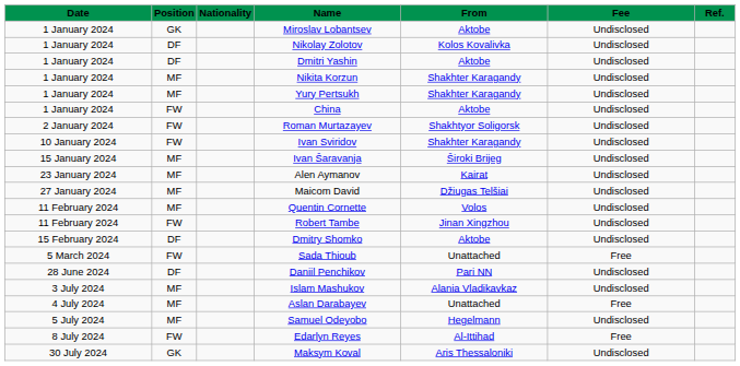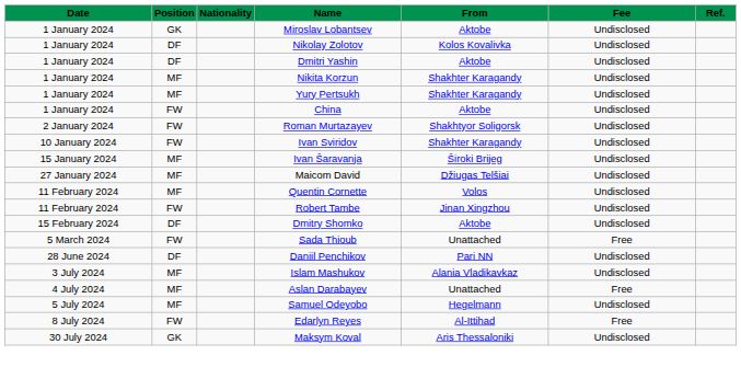 <table class="wikitable"  style="text-align:center; font-size:90%; ">
 <tr>
 <th style="background:#00924F; color:black; width:200px;">Date</th>
 <th style="background:#00924F; color:black; width:50px;">Position</th>
 <th style="background:#00924F; color:black; width:50px;">Nationality</th>
 <th style="background:#00924F; color:black; width:200px;">Name</th>
 <th style="background:#00924F; color:black; width:200px;">From</th>
 <th style="background:#00924F; color:black; width:200px;">Fee</th>
 <th style="background:#00924F; color:black; width:50px;">Ref.</th>
 </tr>
 <tr>
 <td>1 January 2024</td>
 <td>GK</td>
 <td></td>
 <td><a href='#'>Miroslav Lobantsev</a></td>
 <td><a href='#'>Aktobe</a></td>
 <td>Undisclosed</td>
 <td></td>
 </tr>
 <tr>
 <td>1 January 2024</td>
 <td>DF</td>
 <td></td>
 <td><a href='#'>Nikolay Zolotov</a></td>
 <td><a href='#'>Kolos Kovalivka</a></td>
 <td>Undisclosed</td>
 <td></td>
 </tr>
 <tr>
 <td>1 January 2024</td>
 <td>DF</td>
 <td></td>
 <td><a href='#'>Dmitri Yashin</a></td>
 <td><a href='#'>Aktobe</a></td>
 <td>Undisclosed</td>
 <td></td>
 </tr>
 <tr>
 <td>1 January 2024</td>
 <td>MF</td>
 <td></td>
 <td><a href='#'>Nikita Korzun</a></td>
 <td><a href='#'>Shakhter Karagandy</a></td>
 <td>Undisclosed</td>
 <td></td>
 </tr>
 <tr>
 <td>1 January 2024</td>
 <td>MF</td>
 <td></td>
 <td><a href='#'>Yury Pertsukh</a></td>
 <td><a href='#'>Shakhter Karagandy</a></td>
 <td>Undisclosed</td>
 <td></td>
 </tr>
 <tr>
 <td>1 January 2024</td>
 <td>FW</td>
 <td></td>
 <td><a href='#'>China</a></td>
 <td><a href='#'>Aktobe</a></td>
 <td>Undisclosed</td>
 <td></td>
 </tr>
 <tr>
 <td>2 January 2024</td>
 <td>FW</td>
 <td></td>
 <td><a href='#'>Roman Murtazayev</a></td>
 <td><a href='#'>Shakhtyor Soligorsk</a></td>
 <td>Undisclosed</td>
 <td></td>
 </tr>
 <tr>
 <td>10 January 2024</td>
 <td>FW</td>
 <td></td>
 <td><a href='#'>Ivan Sviridov</a></td>
 <td><a href='#'>Shakhter Karagandy</a></td>
 <td>Undisclosed</td>
 <td></td>
 </tr>
 <tr>
 <td>15 January 2024</td>
 <td>MF</td>
 <td></td>
 <td><a href='#'>Ivan Šaravanja</a></td>
 <td><a href='#'>Široki Brijeg</a></td>
-<td>Undisclosed</td>
-<td></td>
-</tr>
-<tr>
-<td>23 January 2024</td>
-<td>MF</td>
-<td></td>
-<td>Alen Aymanov</td>
-<td><a href='#'>Kairat</a></td>
 <td>Undisclosed</td>
 <td></td>
 </tr>
 <tr>
 <td>27 January 2024</td>
 <td>MF</td>
 <td></td>
 <td>Maicom David</td>
 <td><a href='#'>Džiugas Telšiai</a></td>
 <td>Undisclosed</td>
 <td></td>
 </tr>
 <tr>
 <td>11 February 2024</td>
 <td>MF</td>
 <td></td>
 <td><a href='#'>Quentin Cornette</a></td>
 <td><a href='#'>Volos</a></td>
 <td>Undisclosed</td>
 <td></td>
 </tr>
 <tr>
 <td>11 February 2024</td>
 <td>FW</td>
 <td></td>
 <td><a href='#'>Robert Tambe</a></td>
 <td><a href='#'>Jinan Xingzhou</a></td>
 <td>Undisclosed</td>
 <td></td>
 </tr>
 <tr>
 <td>15 February 2024</td>
 <td>DF</td>
 <td></td>
 <td><a href='#'>Dmitry Shomko</a></td>
 <td><a href='#'>Aktobe</a></td>
 <td>Undisclosed</td>
 <td></td>
 </tr>
 <tr>
 <td>5 March 2024</td>
 <td>FW</td>
 <td></td>
 <td><a href='#'>Sada Thioub</a></td>
 <td>Unattached</td>
 <td>Free</td>
 <td></td>
 </tr>
 <tr>
 <td>28 June 2024</td>
 <td>DF</td>
 <td></td>
 <td><a href='#'>Daniil Penchikov</a></td>
 <td><a href='#'>Pari NN</a></td>
 <td>Undisclosed</td>
 <td></td>
 </tr>
 <tr>
 <td>3 July 2024</td>
 <td>MF</td>
 <td></td>
 <td><a href='#'>Islam Mashukov</a></td>
 <td><a href='#'>Alania Vladikavkaz</a></td>
 <td>Undisclosed</td>
 <td></td>
 </tr>
 <tr>
 <td>4 July 2024</td>
 <td>MF</td>
 <td></td>
 <td><a href='#'>Aslan Darabayev</a></td>
 <td>Unattached</td>
 <td>Free</td>
 <td></td>
 </tr>
 <tr>
 <td>5 July 2024</td>
 <td>MF</td>
 <td></td>
 <td><a href='#'>Samuel Odeyobo</a></td>
 <td><a href='#'>Hegelmann</a></td>
 <td>Undisclosed</td>
 <td></td>
 </tr>
 <tr>
 <td>8 July 2024</td>
 <td>FW</td>
 <td></td>
 <td><a href='#'>Edarlyn Reyes</a></td>
 <td><a href='#'>Al-Ittihad</a></td>
 <td>Free</td>
 <td></td>
 </tr>
 <tr>
 <td>30 July 2024</td>
 <td>GK</td>
 <td></td>
 <td><a href='#'>Maksym Koval</a></td>
 <td><a href='#'>Aris Thessaloniki</a></td>
 <td>Undisclosed</td>
 <td></td>
 </tr>
 </table>
